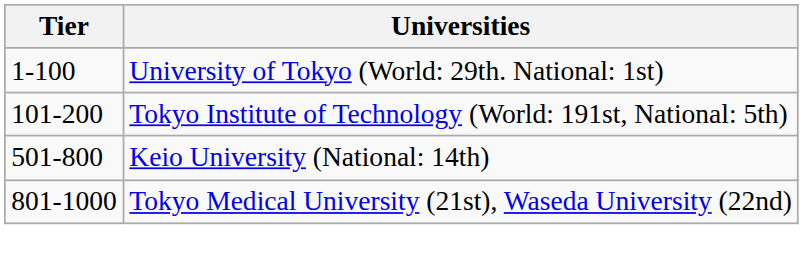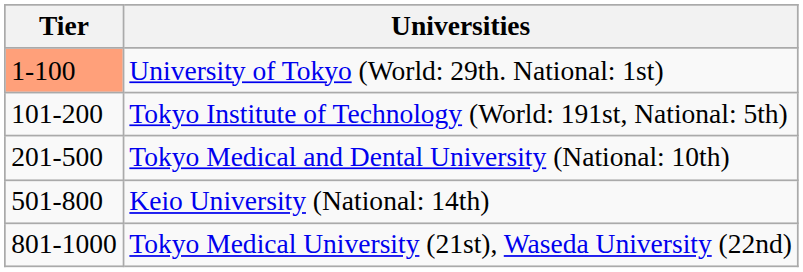 <table class="wikitable">
 <tr>
 <th>Tier</th>
 <th>Universities</th>
 </tr>
 <tr>
-<td>1-100</td>
+<td style="background: lightsalmon;">1-100</td>
 <td><a href='#'>University of Tokyo</a> (World: 29th. National: 1st)</td>
 </tr>
 <tr>
 <td>101-200</td>
 <td><a href='#'>Tokyo Institute of Technology</a> (World: 191st, National: 5th)</td>
+</tr>
+<tr>
+<td>201-500</td>
+<td><a href='#'>Tokyo Medical and Dental University</a> (National: 10th)</td>
 </tr>
 <tr>
 <td>501-800</td>
 <td><a href='#'>Keio University</a> (National: 14th)</td>
 </tr>
 <tr>
 <td>801-1000</td>
 <td><a href='#'>Tokyo Medical University</a> (21st), <a href='#'>Waseda University</a> (22nd)</td>
 </tr>
 </table>
